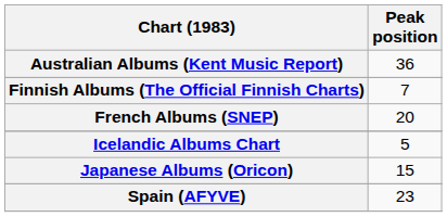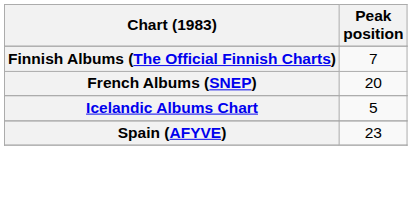 <table class="wikitable sortable plainrowheaders" style="text-align:center">
 <tr>
 <th scope="col">Chart (1983)</th>
 <th scope="col">Peak<br>position</th>
-</tr>
-<tr>
-<th scope="row">Australian Albums (<a href='#'>Kent Music Report</a>)</th>
-<td align="center">36</td>
 </tr>
 <tr>
 </tr>
 <tr>
 </tr>
 <tr>
 </tr>
 <tr>
 <th scope="row">Finnish Albums (<a href='#'>The Official Finnish Charts</a>)</th>
 <td align="center">7</td>
 </tr>
 <tr>
 <th scope="row">French Albums (<a href='#'>SNEP</a>)</th>
 <td align="center">20</td>
 </tr>
 <tr>
 </tr>
 <tr>
 <th scope="row"><a href='#'>Icelandic Albums Chart</a></th>
 <td align = "center">5</td>
 </tr>
 <tr>
-<th scope="row"><a href='#'>Japanese Albums</a> (<a href='#'>Oricon</a>)</th>
-<td align="center">15</td>
-</tr>
-<tr>
 </tr>
 <tr>
 <th scope="row">Spain (<a href='#'>AFYVE</a>)</th>
 <td align="center">23</td>
 </tr>
 <tr>
 </tr>
 <tr>
 </tr>
 <tr>
 </tr>
 <tr>
 </tr>
 </table>
